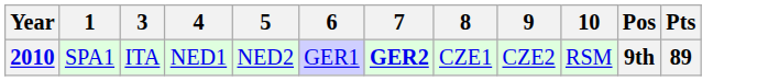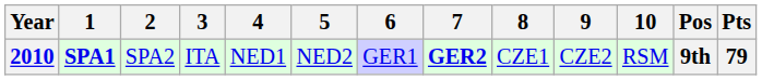 <table class="wikitable" style="text-align:center;">
 <tr>
 <th>Year</th>
 <th>1</th>
+<th>2</th>
 <th>3</th>
 <th>4</th>
 <th>5</th>
 <th>6</th>
 <th>7</th>
 <th>8</th>
 <th>9</th>
 <th>10</th>
 <th>Pos</th>
 <th>Pts</th>
 </tr>
 <tr>
 <th><a href='#'>2010</a></th>
-<td style="background:#dfffdf;"><a href='#'>SPA1</a><br></td>
+<td style="background:#dfffdf;"><strong><a href='#'>SPA1</a><br></strong></td>
+<td style="background:#dfffdf;"><a href='#'>SPA2</a><br></td>
 <td style="background:#dfffdf;"><a href='#'>ITA</a><br></td>
 <td style="background:#dfffdf;"><a href='#'>NED1</a><br></td>
 <td style="background:#dfffdf;"><a href='#'>NED2</a><br></td>
 <td style="background:#cfcfff;"><a href='#'>GER1</a><br></td>
 <td style="background:#dfffdf;"><strong><a href='#'>GER2</a><br></strong></td>
 <td style="background:#dfffdf;"><a href='#'>CZE1</a><br></td>
 <td style="background:#dfffdf;"><a href='#'>CZE2</a><br></td>
 <td style="background:#dfffdf;"><a href='#'>RSM</a><br></td>
 <th>9th</th>
-<th>89</th>
+<th>79</th>
 </tr>
 </table>
